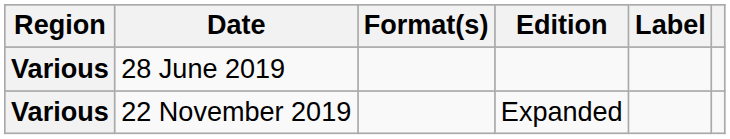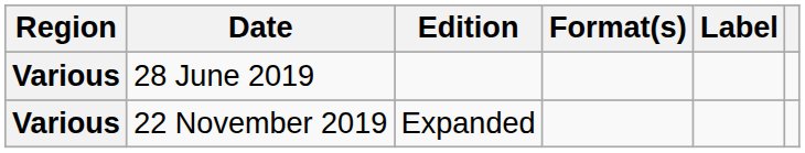 <table class="wikitable plainrowheaders">
 <tr>
 <th scope="col">Region</th>
 <th scope="col">Date</th>
+<th scope="col">Edition</th>
 <th scope="col">Format(s)</th>
-<th scope="col">Edition</th>
 <th scope="col">Label</th>
 <th scope="col"></th>
 </tr>
 <tr>
 <th scope="row">Various</th>
 <td>28 June 2019</td>
 <td></td>
 <td></td>
 <td></td>
 <td></td>
 </tr>
 <tr>
 <th scope="row">Various</th>
 <td>22 November 2019</td>
+<td>Expanded</td>
 <td></td>
-<td>Expanded</td>
 <td></td>
 <td></td>
 </tr>
 </table>
